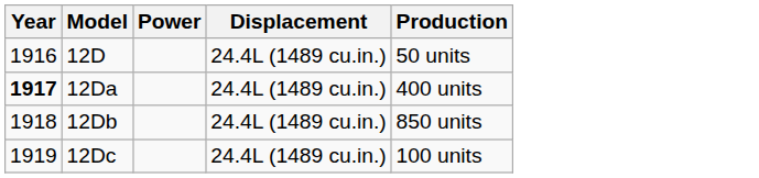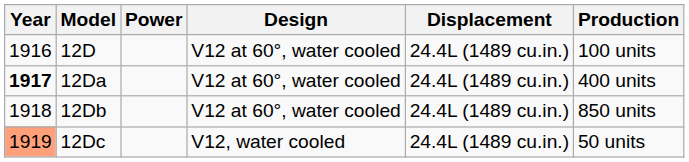 <table class="wikitable">
 <tr>
 <th>Year</th>
 <th>Model</th>
 <th>Power</th>
+<th>Design</th>
 <th>Displacement</th>
 <th>Production</th>
 </tr>
 <tr>
 <td>1916</td>
 <td>12D</td>
 <td></td>
+<td>V12 at 60°, water cooled</td>
 <td>24.4L (1489 cu.in.)</td>
-<td>50 units</td>
+<td>100 units</td>
 </tr>
 <tr>
 <td><strong>1917</strong></td>
 <td>12Da</td>
 <td></td>
+<td>V12 at 60°, water cooled</td>
 <td>24.4L (1489 cu.in.)</td>
 <td>400 units</td>
 </tr>
 <tr>
 <td>1918</td>
 <td>12Db</td>
 <td></td>
+<td>V12 at 60°, water cooled</td>
 <td>24.4L (1489 cu.in.)</td>
 <td>850 units</td>
 </tr>
 <tr>
-<td>1919</td>
+<td style="background: lightsalmon;">1919</td>
 <td>12Dc</td>
 <td></td>
+<td>V12, water cooled</td>
 <td>24.4L (1489 cu.in.)</td>
-<td>100 units</td>
+<td>50 units</td>
 </tr>
 </table>
